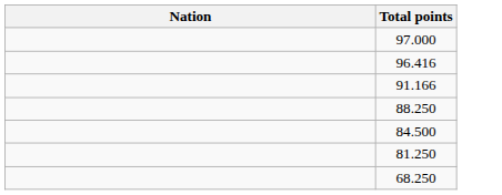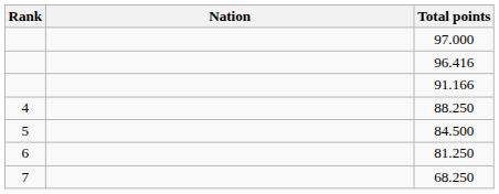 <table class="wikitable">
 <tr>
+<th>Rank</th>
 <th style="width: 25em">Nation</th>
 <th>Total points</th>
 </tr>
 <tr>
+<td align="center"></td>
 <td></td>
 <td align="center">97.000</td>
 </tr>
 <tr>
+<td align="center"></td>
 <td></td>
 <td align="center">96.416</td>
 </tr>
 <tr>
+<td align="center"></td>
 <td></td>
 <td align="center">91.166</td>
 </tr>
 <tr>
+<td align="center">4</td>
 <td></td>
 <td align="center">88.250</td>
 </tr>
 <tr>
+<td align="center">5</td>
 <td></td>
 <td align="center">84.500</td>
 </tr>
 <tr>
+<td align="center">6</td>
 <td></td>
 <td align="center">81.250</td>
 </tr>
 <tr>
+<td align="center">7</td>
 <td></td>
 <td align="center">68.250</td>
 </tr>
 </table>
